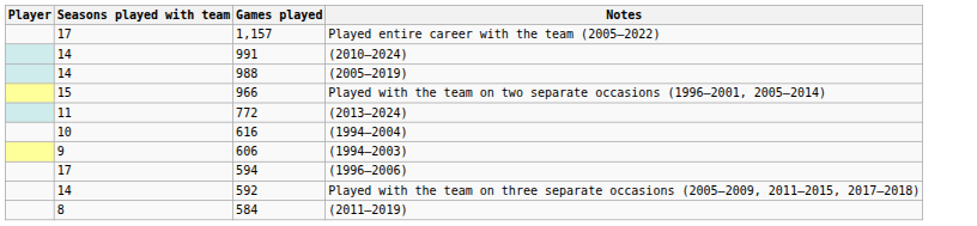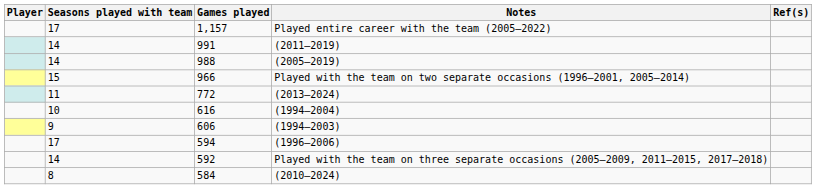 <table class="wikitable sortable plainrowheaders">
 <tr>
 <th scope="col">Player</th>
 <th scope="col">Seasons played with team</th>
 <th scope="col">Games played</th>
 <th scope="col">Notes</th>
+<th scope="col" class="unsortable">Ref(s)</th>
 </tr>
 <tr>
 <td></td>
 <td>17</td>
 <td>1,157</td>
 <td>Played entire career with the team (2005–2022)</td>
+<td></td>
 </tr>
 <tr>
 <td style="background:#CFECEC"></td>
 <td>14</td>
 <td>991</td>
-<td>(2010–2024)</td>
+<td>(2011–2019)</td>
+<td></td>
 </tr>
 <tr>
 <td style="background:#CFECEC"></td>
 <td>14</td>
 <td>988</td>
 <td>(2005–2019)</td>
+<td></td>
 </tr>
 <tr>
 <td style="background:#FFFF99"></td>
 <td>15</td>
 <td>966</td>
 <td>Played with the team on two separate occasions (1996–2001, 2005–2014)</td>
+<td></td>
 </tr>
 <tr>
 <td style="background:#CFECEC"></td>
 <td>11</td>
 <td>772</td>
 <td>(2013–2024)</td>
+<td></td>
 </tr>
 <tr>
 <td></td>
 <td>10</td>
 <td>616</td>
 <td>(1994–2004)</td>
+<td></td>
 </tr>
 <tr>
 <td style="background:#FFFF99"></td>
 <td>9</td>
 <td>606</td>
 <td>(1994–2003)</td>
+<td></td>
 </tr>
 <tr>
 <td></td>
 <td>17</td>
 <td>594</td>
 <td>(1996–2006)</td>
+<td></td>
 </tr>
 <tr>
 <td></td>
 <td>14</td>
 <td>592</td>
 <td>Played with the team on three separate occasions (2005–2009, 2011–2015, 2017–2018)</td>
+<td></td>
 </tr>
 <tr>
 <td></td>
 <td>8</td>
 <td>584</td>
-<td>(2011–2019)</td>
+<td>(2010–2024)</td>
+<td></td>
 </tr>
 </table>
